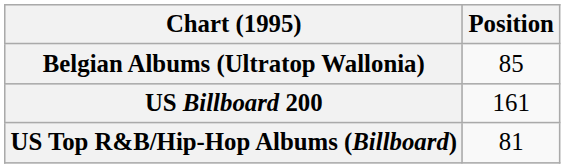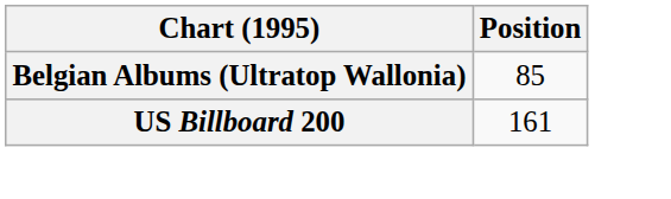 <table class="wikitable sortable plainrowheaders" style="text-align:center">
 <tr>
 <th scope="col">Chart (1995)</th>
 <th scope="col">Position</th>
 </tr>
 <tr>
 <th scope="row">Belgian Albums (Ultratop Wallonia)</th>
 <td>85</td>
 </tr>
 <tr>
 <th scope="row">US <em>Billboard</em> 200</th>
 <td>161</td>
 </tr>
-<tr>
-<th scope="row">US Top R&B/Hip-Hop Albums (<em>Billboard</em>)</th>
-<td>81</td>
-</tr>
 </table>
